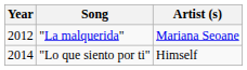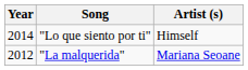 <table class="wikitable sortable">
 <tr>
 <th>Year</th>
 <th>Song</th>
 <th>Artist (s)</th>
 </tr>
 <tr>
+<td>2014</td>
+<td>"Lo que siento por ti"</td>
+<td>Himself</td>
+</tr>
+<tr>
 <td>2012</td>
 <td>"<a href='#'>La malquerida</a>"</td>
 <td><a href='#'>Mariana Seoane</a></td>
 </tr>
-<tr>
-<td>2014</td>
-<td>"Lo que siento por ti"</td>
-<td>Himself</td>
-</tr>
 </table>
